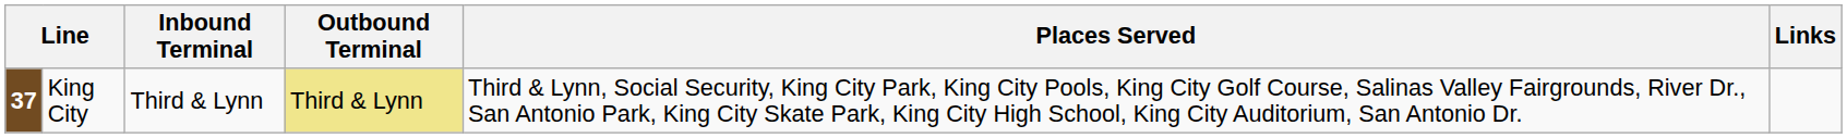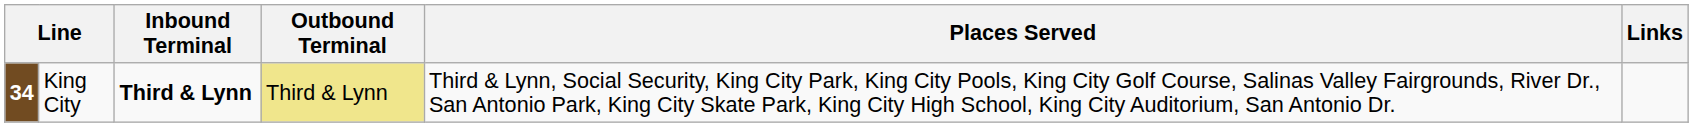 <table class="wikitable">
 <tr>
 <th colspan="2">Line</th>
 <th>Inbound Terminal</th>
 <th>Outbound Terminal</th>
 <th>Places Served</th>
 <th>Links</th>
 </tr>
 <tr>
-<td style="background:#714b21; color:white" align="right"><strong>37</strong></td>
+<td style="background:#714b21; color:white" align="right"><strong>34</strong></td>
 <td>King City</td>
-<td>Third & Lynn</td>
+<td><strong>Third & Lynn</strong></td>
 <td style="background: khaki;">Third & Lynn</td>
 <td>Third & Lynn, Social Security, King City Park, King City Pools, King City Golf Course, Salinas Valley Fairgrounds, River Dr., San Antonio Park, King City Skate Park, King City High School, King City Auditorium, San Antonio Dr.</td>
 <td></td>
 </tr>
 </table>
